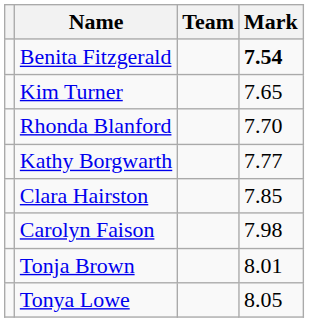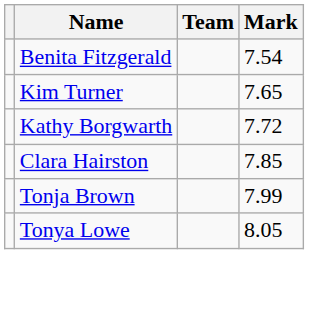 <table class=wikitable>
 <tr>
 <th></th>
 <th>Name</th>
 <th>Team</th>
 <th>Mark</th>
 </tr>
 <tr>
 <td></td>
 <td><a href='#'>Benita Fitzgerald</a></td>
 <td></td>
-<td><strong>7.54</strong></td>
+<td>7.54</td>
 </tr>
 <tr>
 <td></td>
 <td><a href='#'>Kim Turner</a></td>
 <td></td>
 <td>7.65</td>
 </tr>
 <tr>
 <td></td>
-<td><a href='#'>Rhonda Blanford</a></td>
-<td></td>
-<td>7.70</td>
-</tr>
-<tr>
-<td></td>
 <td><a href='#'>Kathy Borgwarth</a></td>
 <td></td>
-<td>7.77</td>
+<td>7.72</td>
 </tr>
 <tr>
 <td></td>
 <td><a href='#'>Clara Hairston</a></td>
 <td></td>
 <td>7.85</td>
 </tr>
 <tr>
 <td></td>
-<td><a href='#'>Carolyn Faison</a></td>
-<td></td>
-<td>7.98</td>
-</tr>
-<tr>
-<td></td>
 <td><a href='#'>Tonja Brown</a></td>
 <td></td>
-<td>8.01</td>
+<td>7.99</td>
 </tr>
 <tr>
 <td></td>
 <td><a href='#'>Tonya Lowe</a></td>
 <td></td>
 <td>8.05</td>
 </tr>
 </table>
